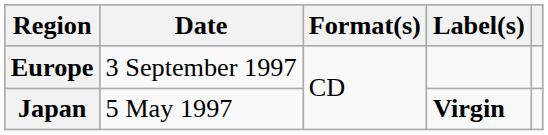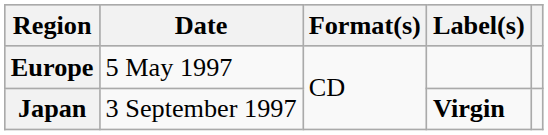 <table class="wikitable plainrowheaders">
 <tr>
 <th scope="col">Region</th>
 <th scope="col">Date</th>
 <th scope="col">Format(s)</th>
 <th scope="col">Label(s)</th>
 <th scope="col"></th>
 </tr>
 <tr>
 <th scope="row">Europe</th>
-<td>3 September 1997</td>
+<td>5 May 1997</td>
 <td rowspan="2">CD</td>
 <td></td>
 <td></td>
 </tr>
 <tr>
 <th scope="row">Japan</th>
-<td>5 May 1997</td>
+<td>3 September 1997</td>
 <td><strong>Virgin</strong></td>
 <td></td>
 </tr>
 </table>
